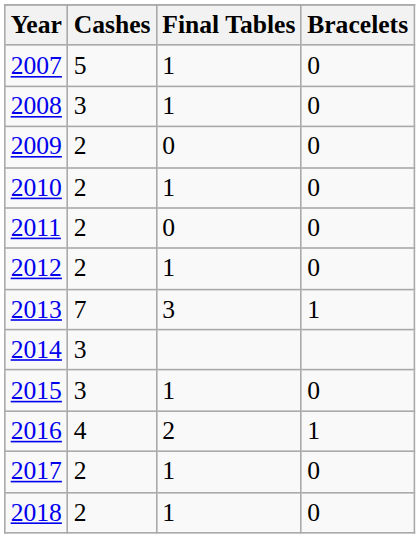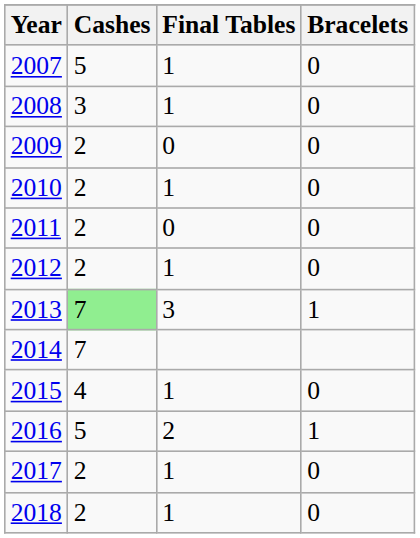 <table class="wikitable">
 <tr>
 </tr>
 <tr>
 <th>Year</th>
 <th>Cashes</th>
 <th>Final Tables</th>
 <th>Bracelets</th>
 </tr>
 <tr>
 <td><a href='#'>2007</a></td>
 <td>5</td>
 <td>1</td>
 <td>0</td>
 </tr>
 <tr>
 <td><a href='#'>2008</a></td>
 <td>3</td>
 <td>1</td>
 <td>0</td>
 </tr>
 <tr>
 <td><a href='#'>2009</a></td>
 <td>2</td>
 <td>0</td>
 <td>0</td>
 </tr>
 <tr>
 <td><a href='#'>2010</a></td>
 <td>2</td>
 <td>1</td>
 <td>0</td>
 </tr>
 <tr>
 <td><a href='#'>2011</a></td>
 <td>2</td>
 <td>0</td>
 <td>0</td>
 </tr>
 <tr>
 <td><a href='#'>2012</a></td>
 <td>2</td>
 <td>1</td>
 <td>0</td>
 </tr>
 <tr>
 <td><a href='#'>2013</a></td>
-<td>7</td>
+<td style="background: lightgreen;">7</td>
 <td>3</td>
 <td>1</td>
 </tr>
 <tr>
 <td><a href='#'>2014</a></td>
-<td>3</td>
+<td>7</td>
 <td></td>
 <td></td>
 </tr>
 <tr>
 <td><a href='#'>2015</a></td>
-<td>3</td>
+<td>4</td>
 <td>1</td>
 <td>0</td>
 </tr>
 <tr>
 <td><a href='#'>2016</a></td>
-<td>4</td>
+<td>5</td>
 <td>2</td>
 <td>1</td>
 </tr>
 <tr>
 <td><a href='#'>2017</a></td>
 <td>2</td>
 <td>1</td>
 <td>0</td>
 </tr>
 <tr>
 <td><a href='#'>2018</a></td>
 <td>2</td>
 <td>1</td>
 <td>0</td>
 </tr>
 </table>
